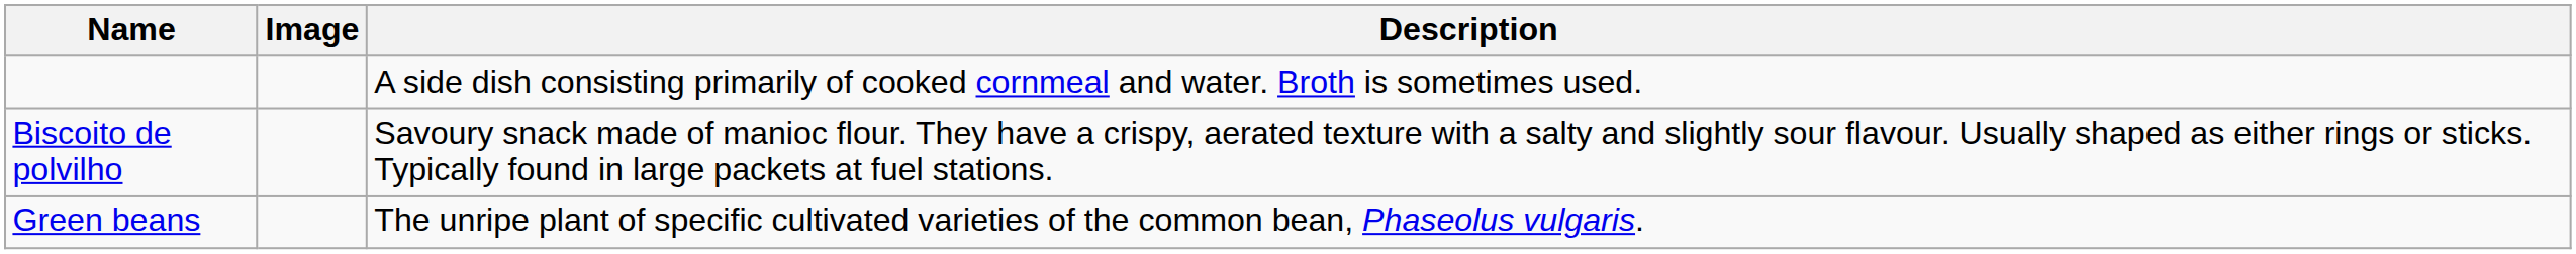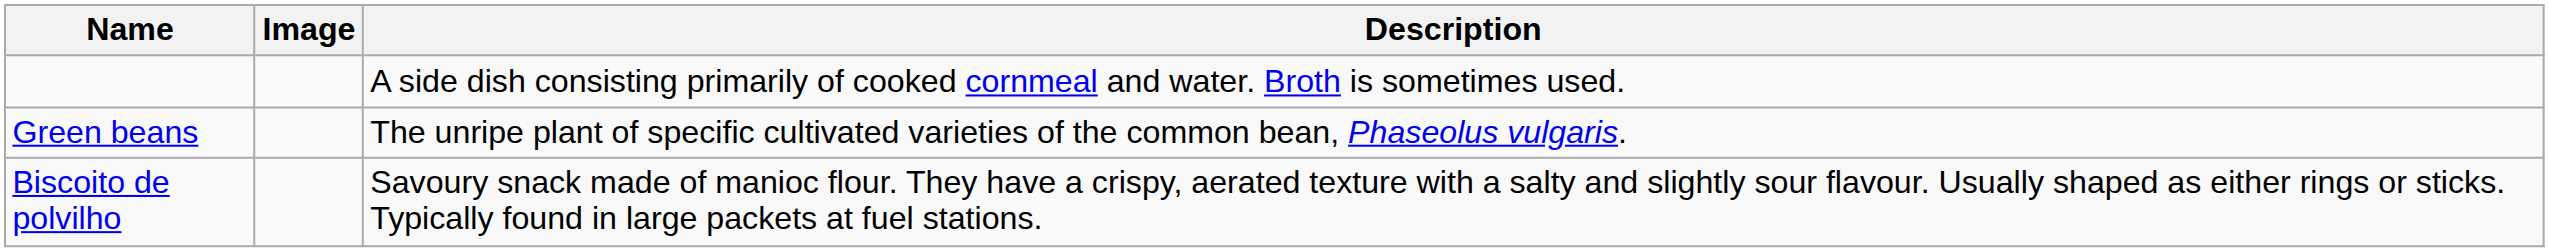 <table class="wikitable sortable" style="width:100%;">
 <tr>
 <th>Name</th>
 <th class="unsortable">Image</th>
 <th>Description</th>
 </tr>
 <tr>
 <td></td>
 <td></td>
 <td>A side dish consisting primarily of cooked <a href='#'>cornmeal</a> and water. <a href='#'>Broth</a> is sometimes used.</td>
 </tr>
 <tr>
+<td><a href='#'>Green beans</a></td>
+<td></td>
+<td>The unripe plant of specific cultivated varieties of the common bean, <em><a href='#'>Phaseolus vulgaris</a></em>.</td>
+</tr>
+<tr>
 <td><a href='#'>Biscoito de polvilho</a></td>
 <td></td>
 <td>Savoury snack made of manioc flour. They have a crispy, aerated texture with a salty and slightly sour flavour. Usually shaped as either rings or sticks. Typically found in large packets at fuel stations.</td>
 </tr>
-<tr>
-<td><a href='#'>Green beans</a></td>
-<td></td>
-<td>The unripe plant of specific cultivated varieties of the common bean, <em><a href='#'>Phaseolus vulgaris</a></em>.</td>
-</tr>
 </table>
